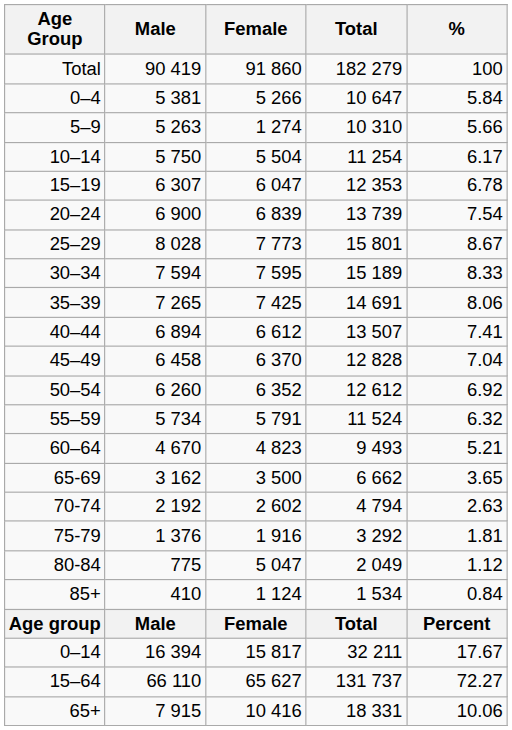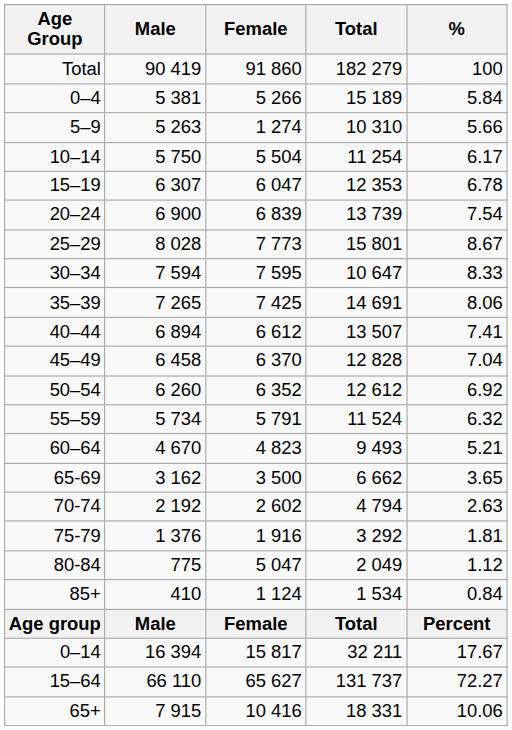 <table class="wikitable">
 <tr>
 <th width="80pt">Age Group</th>
 <th width="80pt">Male</th>
 <th width="80pt">Female</th>
 <th width="80pt">Total</th>
 <th width="80pt">%</th>
 </tr>
 <tr>
 <td align="right">Total</td>
 <td align="right">90 419</td>
 <td align="right">91 860</td>
 <td align="right">182 279</td>
 <td align="right">100</td>
 </tr>
 <tr>
 <td align="right">0–4</td>
 <td align="right">5 381</td>
 <td align="right">5 266</td>
-<td align="right">10 647</td>
+<td align="right">15 189</td>
 <td align="right">5.84</td>
 </tr>
 <tr>
 <td align="right">5–9</td>
 <td align="right">5 263</td>
 <td align="right">1 274</td>
 <td align="right">10 310</td>
 <td align="right">5.66</td>
 </tr>
 <tr>
 <td align="right">10–14</td>
 <td align="right">5 750</td>
 <td align="right">5 504</td>
 <td align="right">11 254</td>
 <td align="right">6.17</td>
 </tr>
 <tr>
 <td align="right">15–19</td>
 <td align="right">6 307</td>
 <td align="right">6 047</td>
 <td align="right">12 353</td>
 <td align="right">6.78</td>
 </tr>
 <tr>
 <td align="right">20–24</td>
 <td align="right">6 900</td>
 <td align="right">6 839</td>
 <td align="right">13 739</td>
 <td align="right">7.54</td>
 </tr>
 <tr>
 <td align="right">25–29</td>
 <td align="right">8 028</td>
 <td align="right">7 773</td>
 <td align="right">15 801</td>
 <td align="right">8.67</td>
 </tr>
 <tr>
 <td align="right">30–34</td>
 <td align="right">7 594</td>
 <td align="right">7 595</td>
-<td align="right">15 189</td>
+<td align="right">10 647</td>
 <td align="right">8.33</td>
 </tr>
 <tr>
 <td align="right">35–39</td>
 <td align="right">7 265</td>
 <td align="right">7 425</td>
 <td align="right">14 691</td>
 <td align="right">8.06</td>
 </tr>
 <tr>
 <td align="right">40–44</td>
 <td align="right">6 894</td>
 <td align="right">6 612</td>
 <td align="right">13 507</td>
 <td align="right">7.41</td>
 </tr>
 <tr>
 <td align="right">45–49</td>
 <td align="right">6 458</td>
 <td align="right">6 370</td>
 <td align="right">12 828</td>
 <td align="right">7.04</td>
 </tr>
 <tr>
 <td align="right">50–54</td>
 <td align="right">6 260</td>
 <td align="right">6 352</td>
 <td align="right">12 612</td>
 <td align="right">6.92</td>
 </tr>
 <tr>
 <td align="right">55–59</td>
 <td align="right">5 734</td>
 <td align="right">5 791</td>
 <td align="right">11 524</td>
 <td align="right">6.32</td>
 </tr>
 <tr>
 <td align="right">60–64</td>
 <td align="right">4 670</td>
 <td align="right">4 823</td>
 <td align="right">9 493</td>
 <td align="right">5.21</td>
 </tr>
 <tr>
 <td align="right">65-69</td>
 <td align="right">3 162</td>
 <td align="right">3 500</td>
 <td align="right">6 662</td>
 <td align="right">3.65</td>
 </tr>
 <tr>
 <td align="right">70-74</td>
 <td align="right">2 192</td>
 <td align="right">2 602</td>
 <td align="right">4 794</td>
 <td align="right">2.63</td>
 </tr>
 <tr>
 <td align="right">75-79</td>
 <td align="right">1 376</td>
 <td align="right">1 916</td>
 <td align="right">3 292</td>
 <td align="right">1.81</td>
 </tr>
 <tr>
 <td align="right">80-84</td>
 <td align="right">775</td>
 <td align="right">5 047</td>
 <td align="right">2 049</td>
 <td align="right">1.12</td>
 </tr>
 <tr>
 <td align="right">85+</td>
 <td align="right">410</td>
 <td align="right">1 124</td>
 <td align="right">1 534</td>
 <td align="right">0.84</td>
 </tr>
 <tr>
 <th width="50">Age group</th>
 <th width="80pt">Male</th>
 <th width="80">Female</th>
 <th width="80">Total</th>
 <th width="50">Percent</th>
 </tr>
 <tr>
 <td align="right">0–14</td>
 <td align="right">16 394</td>
 <td align="right">15 817</td>
 <td align="right">32 211</td>
 <td align="right">17.67</td>
 </tr>
 <tr>
 <td align="right">15–64</td>
 <td align="right">66 110</td>
 <td align="right">65 627</td>
 <td align="right">131 737</td>
 <td align="right">72.27</td>
 </tr>
 <tr>
 <td align="right">65+</td>
 <td align="right">7 915</td>
 <td align="right">10 416</td>
 <td align="right">18 331</td>
 <td align="right">10.06</td>
 </tr>
 <tr>
 </tr>
 </table>
